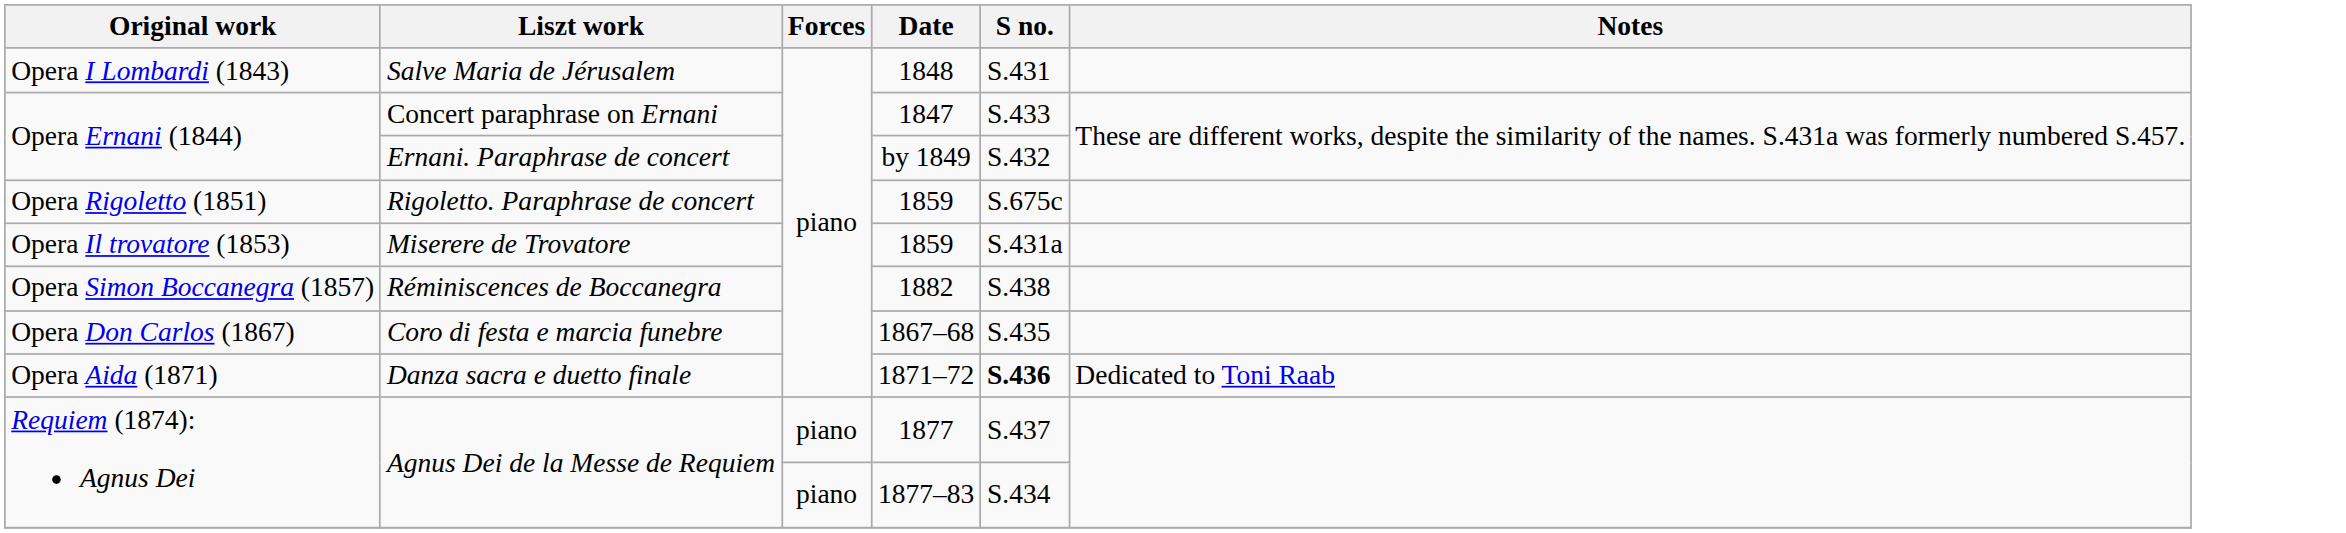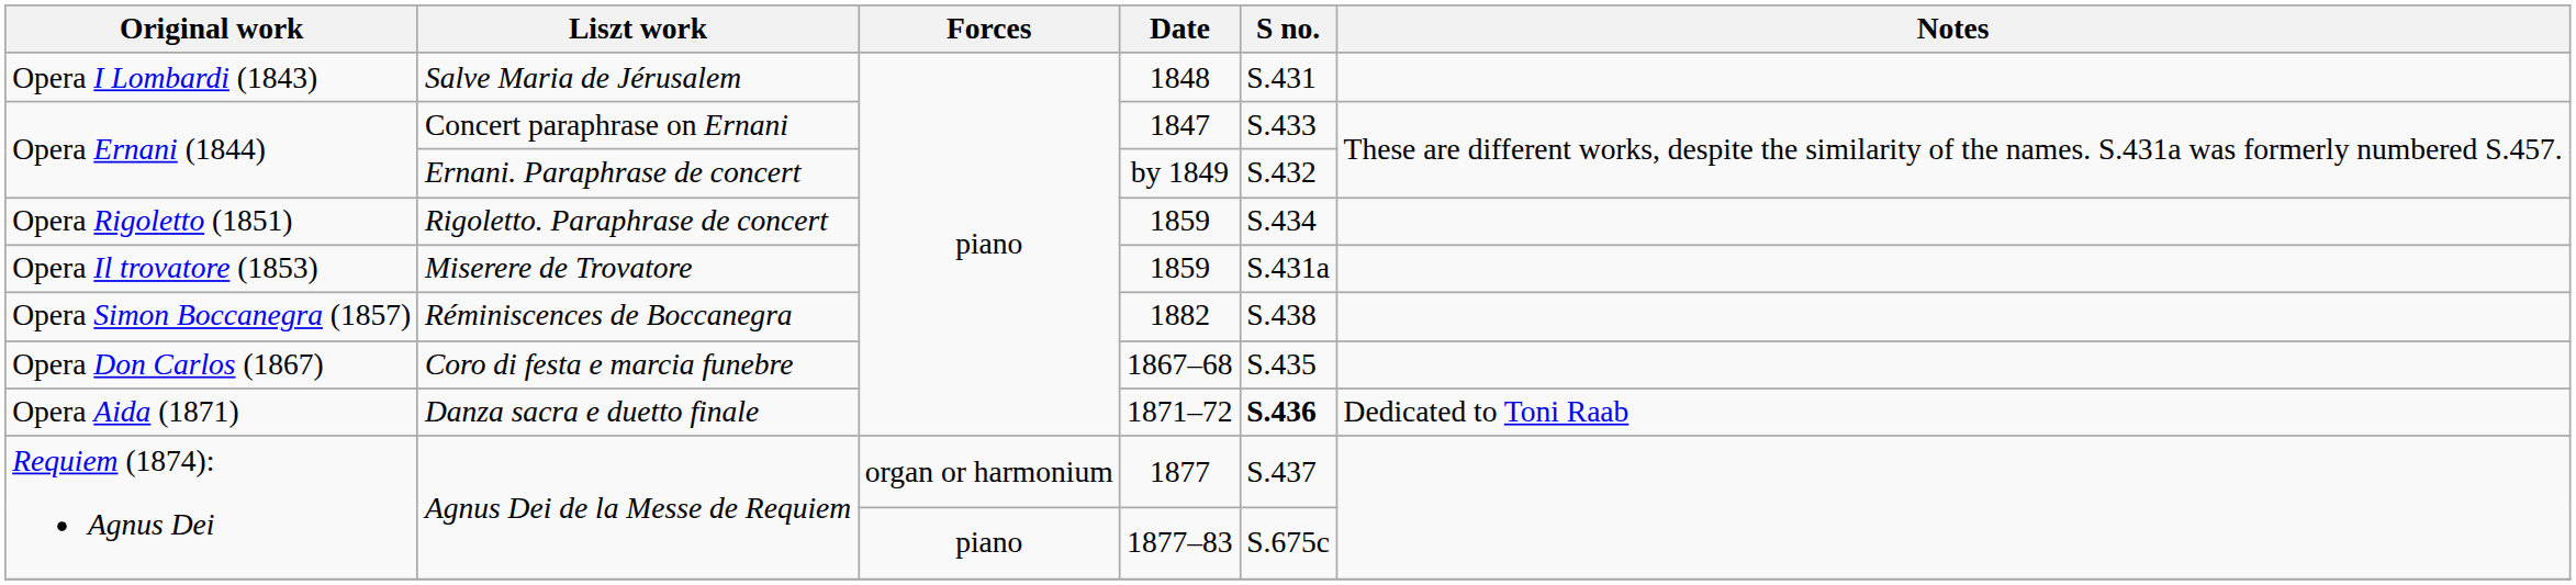 <table class="wikitable">
 <tr>
 <th>Original work</th>
 <th>Liszt work</th>
 <th>Forces</th>
 <th>Date</th>
 <th>S no.</th>
 <th>Notes</th>
 </tr>
 <tr>
 <td>Opera <em><a href='#'>I Lombardi</a></em> (1843)</td>
 <td><em>Salve Maria de Jérusalem</em></td>
 <td rowspan=8 style="text-align: center">piano</td>
 <td style="text-align: center">1848</td>
 <td>S.431</td>
 <td></td>
 </tr>
 <tr>
 <td rowspan=2>Opera <em><a href='#'>Ernani</a></em> (1844)</td>
 <td>Concert paraphrase on <em>Ernani</em></td>
 <td style="text-align: center">1847</td>
 <td>S.433</td>
 <td rowspan=2>These are different works, despite the similarity of the names.  S.431a was formerly numbered S.457.</td>
 </tr>
 <tr>
 <td><em>Ernani. Paraphrase de concert</em></td>
 <td style="text-align: center">by 1849</td>
 <td>S.432</td>
 </tr>
 <tr>
 <td>Opera <em><a href='#'>Rigoletto</a></em> (1851)</td>
 <td><em>Rigoletto. Paraphrase de concert</em></td>
 <td style="text-align: center">1859</td>
-<td>S.675c</td>
+<td>S.434</td>
 <td></td>
 </tr>
 <tr>
 <td>Opera <em><a href='#'>Il trovatore</a></em> (1853)</td>
 <td><em>Miserere de Trovatore</em></td>
 <td style="text-align: center">1859</td>
 <td>S.431a</td>
 <td></td>
 </tr>
 <tr>
 <td>Opera <em><a href='#'>Simon Boccanegra</a></em> (1857)</td>
 <td><em>Réminiscences de Boccanegra</em></td>
 <td style="text-align: center">1882</td>
 <td>S.438</td>
 <td></td>
 </tr>
 <tr>
 <td>Opera <em><a href='#'>Don Carlos</a></em> (1867)</td>
 <td><em>Coro di festa e marcia funebre</em></td>
 <td style="text-align: center">1867–68</td>
 <td>S.435</td>
 <td></td>
 </tr>
 <tr>
 <td>Opera <em><a href='#'>Aida</a></em> (1871)</td>
 <td><em>Danza sacra e duetto finale</em></td>
 <td style="text-align: center">1871–72</td>
 <td><strong>S.436</strong></td>
 <td>Dedicated to <a href='#'>Toni Raab</a></td>
 </tr>
 <tr>
 <td rowspan=2><em><a href='#'>Requiem</a></em> (1874):<br><ul><li><em>Agnus Dei</em></li></ul></td>
 <td rowspan=2><em>Agnus Dei de la Messe de Requiem</em></td>
-<td style="text-align: center">piano</td>
+<td style="text-align: center">organ or harmonium</td>
 <td style="text-align: center">1877</td>
 <td>S.437</td>
 <td rowspan=2></td>
 </tr>
 <tr>
 <td style="text-align: center">piano</td>
 <td style="text-align: center">1877–83</td>
-<td>S.434</td>
+<td>S.675c</td>
 </tr>
 <tr>
 </tr>
 </table>
